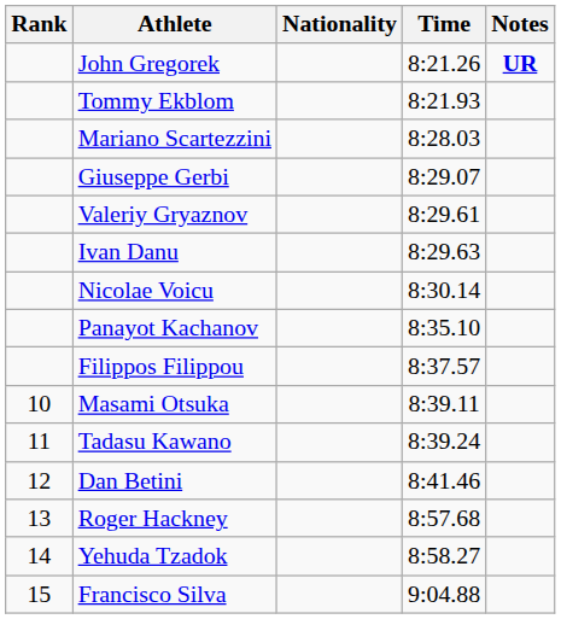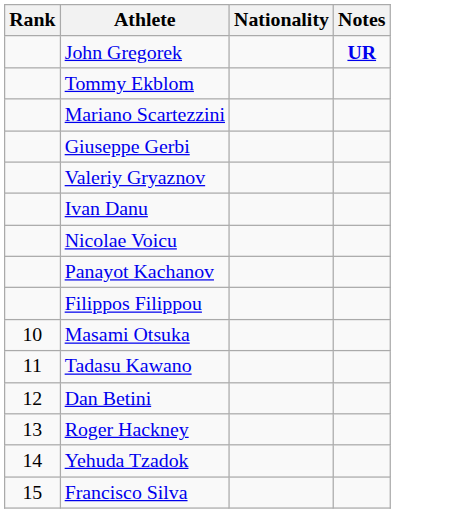 <table class="wikitable sortable" style="text-align:center">
 <tr>
 <th>Rank</th>
 <th>Athlete</th>
 <th>Nationality</th>
-<th>Time</th>
 <th>Notes</th>
 </tr>
 <tr>
 <td></td>
 <td align=left><a href='#'>John Gregorek</a></td>
 <td align=left></td>
-<td>8:21.26</td>
 <td><strong><a href='#'>UR</a></strong></td>
 </tr>
 <tr>
 <td></td>
 <td align=left><a href='#'>Tommy Ekblom</a></td>
 <td align=left></td>
-<td>8:21.93</td>
 <td></td>
 </tr>
 <tr>
 <td></td>
 <td align=left><a href='#'>Mariano Scartezzini</a></td>
 <td align=left></td>
-<td>8:28.03</td>
 <td></td>
 </tr>
 <tr>
 <td></td>
 <td align=left><a href='#'>Giuseppe Gerbi</a></td>
 <td align=left></td>
-<td>8:29.07</td>
 <td></td>
 </tr>
 <tr>
 <td></td>
 <td align=left><a href='#'>Valeriy Gryaznov</a></td>
 <td align=left></td>
-<td>8:29.61</td>
 <td></td>
 </tr>
 <tr>
 <td></td>
 <td align=left><a href='#'>Ivan Danu</a></td>
 <td align=left></td>
-<td>8:29.63</td>
 <td></td>
 </tr>
 <tr>
 <td></td>
 <td align=left><a href='#'>Nicolae Voicu</a></td>
 <td align=left></td>
-<td>8:30.14</td>
 <td></td>
 </tr>
 <tr>
 <td></td>
 <td align=left><a href='#'>Panayot Kachanov</a></td>
 <td align=left></td>
-<td>8:35.10</td>
 <td></td>
 </tr>
 <tr>
 <td></td>
 <td align=left><a href='#'>Filippos Filippou</a></td>
 <td align=left></td>
-<td>8:37.57</td>
 <td></td>
 </tr>
 <tr>
 <td>10</td>
 <td align=left><a href='#'>Masami Otsuka</a></td>
 <td align=left></td>
-<td>8:39.11</td>
 <td></td>
 </tr>
 <tr>
 <td>11</td>
 <td align=left><a href='#'>Tadasu Kawano</a></td>
 <td align=left></td>
-<td>8:39.24</td>
 <td></td>
 </tr>
 <tr>
 <td>12</td>
 <td align=left><a href='#'>Dan Betini</a></td>
 <td align=left></td>
-<td>8:41.46</td>
 <td></td>
 </tr>
 <tr>
 <td>13</td>
 <td align=left><a href='#'>Roger Hackney</a></td>
 <td align=left></td>
-<td>8:57.68</td>
 <td></td>
 </tr>
 <tr>
 <td>14</td>
 <td align=left><a href='#'>Yehuda Tzadok</a></td>
 <td align=left></td>
-<td>8:58.27</td>
 <td></td>
 </tr>
 <tr>
 <td>15</td>
 <td align=left><a href='#'>Francisco Silva</a></td>
 <td align=left></td>
-<td>9:04.88</td>
 <td></td>
 </tr>
 </table>
